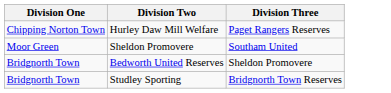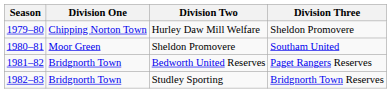 <table class="wikitable" style="text-align: left">
 <tr>
+<th>Season</th>
 <th>Division One</th>
 <th>Division Two</th>
 <th>Division Three</th>
 </tr>
 <tr>
+<td><a href='#'>1979–80</a></td>
 <td><a href='#'>Chipping Norton Town</a></td>
 <td>Hurley Daw Mill Welfare</td>
-<td><a href='#'>Paget Rangers</a> Reserves</td>
+<td>Sheldon Promovere</td>
 </tr>
 <tr>
+<td><a href='#'>1980–81</a></td>
 <td><a href='#'>Moor Green</a></td>
 <td>Sheldon Promovere</td>
 <td><a href='#'>Southam United</a></td>
 </tr>
 <tr>
+<td><a href='#'>1981–82</a></td>
 <td><a href='#'>Bridgnorth Town</a></td>
 <td><a href='#'>Bedworth United</a> Reserves</td>
-<td>Sheldon Promovere</td>
+<td><a href='#'>Paget Rangers</a> Reserves</td>
 </tr>
 <tr>
+<td><a href='#'>1982–83</a></td>
 <td><a href='#'>Bridgnorth Town</a></td>
 <td>Studley Sporting</td>
 <td><a href='#'>Bridgnorth Town</a> Reserves</td>
 </tr>
 </table>
